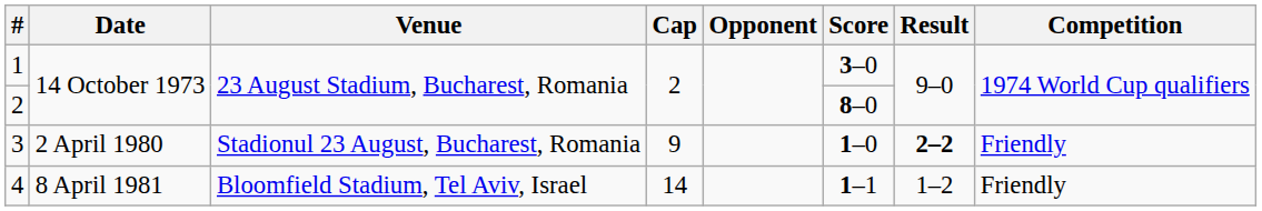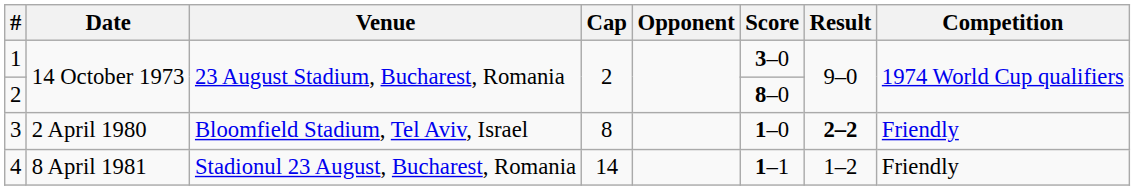 <table class="wikitable sortable">
 <tr>
 <th>#</th>
 <th>Date</th>
 <th>Venue</th>
 <th>Cap</th>
 <th>Opponent</th>
 <th>Score</th>
 <th>Result</th>
 <th>Competition</th>
 </tr>
 <tr>
 <td>1</td>
 <td rowspan="2">14 October 1973</td>
 <td rowspan="2"><a href='#'>23 August Stadium</a>, <a href='#'>Bucharest</a>, Romania</td>
 <td rowspan="2" align=center>2</td>
 <td rowspan="2"></td>
 <td align=center><strong>3</strong>–0</td>
 <td rowspan="2" align=center>9–0</td>
 <td rowspan="2"><a href='#'>1974 World Cup qualifiers</a></td>
 </tr>
 <tr>
 <td>2</td>
 <td align=center><strong>8</strong>–0</td>
 </tr>
 <tr>
 <td>3</td>
 <td>2 April 1980</td>
-<td><a href='#'>Stadionul 23 August</a>, <a href='#'>Bucharest</a>, Romania</td>
-<td align=center>9</td>
+<td><a href='#'>Bloomfield Stadium</a>, <a href='#'>Tel Aviv</a>, Israel</td>
+<td align=center>8</td>
 <td></td>
 <td align=center><strong>1</strong>–0</td>
 <td align=center><strong>2–2</strong></td>
 <td><a href='#'>Friendly</a></td>
 </tr>
 <tr>
 <td>4</td>
 <td>8 April 1981</td>
-<td><a href='#'>Bloomfield Stadium</a>, <a href='#'>Tel Aviv</a>, Israel</td>
+<td><a href='#'>Stadionul 23 August</a>, <a href='#'>Bucharest</a>, Romania</td>
 <td align=center>14</td>
 <td></td>
 <td align=center><strong>1</strong>–1</td>
 <td align=center>1–2</td>
 <td>Friendly</td>
 </tr>
 </table>
